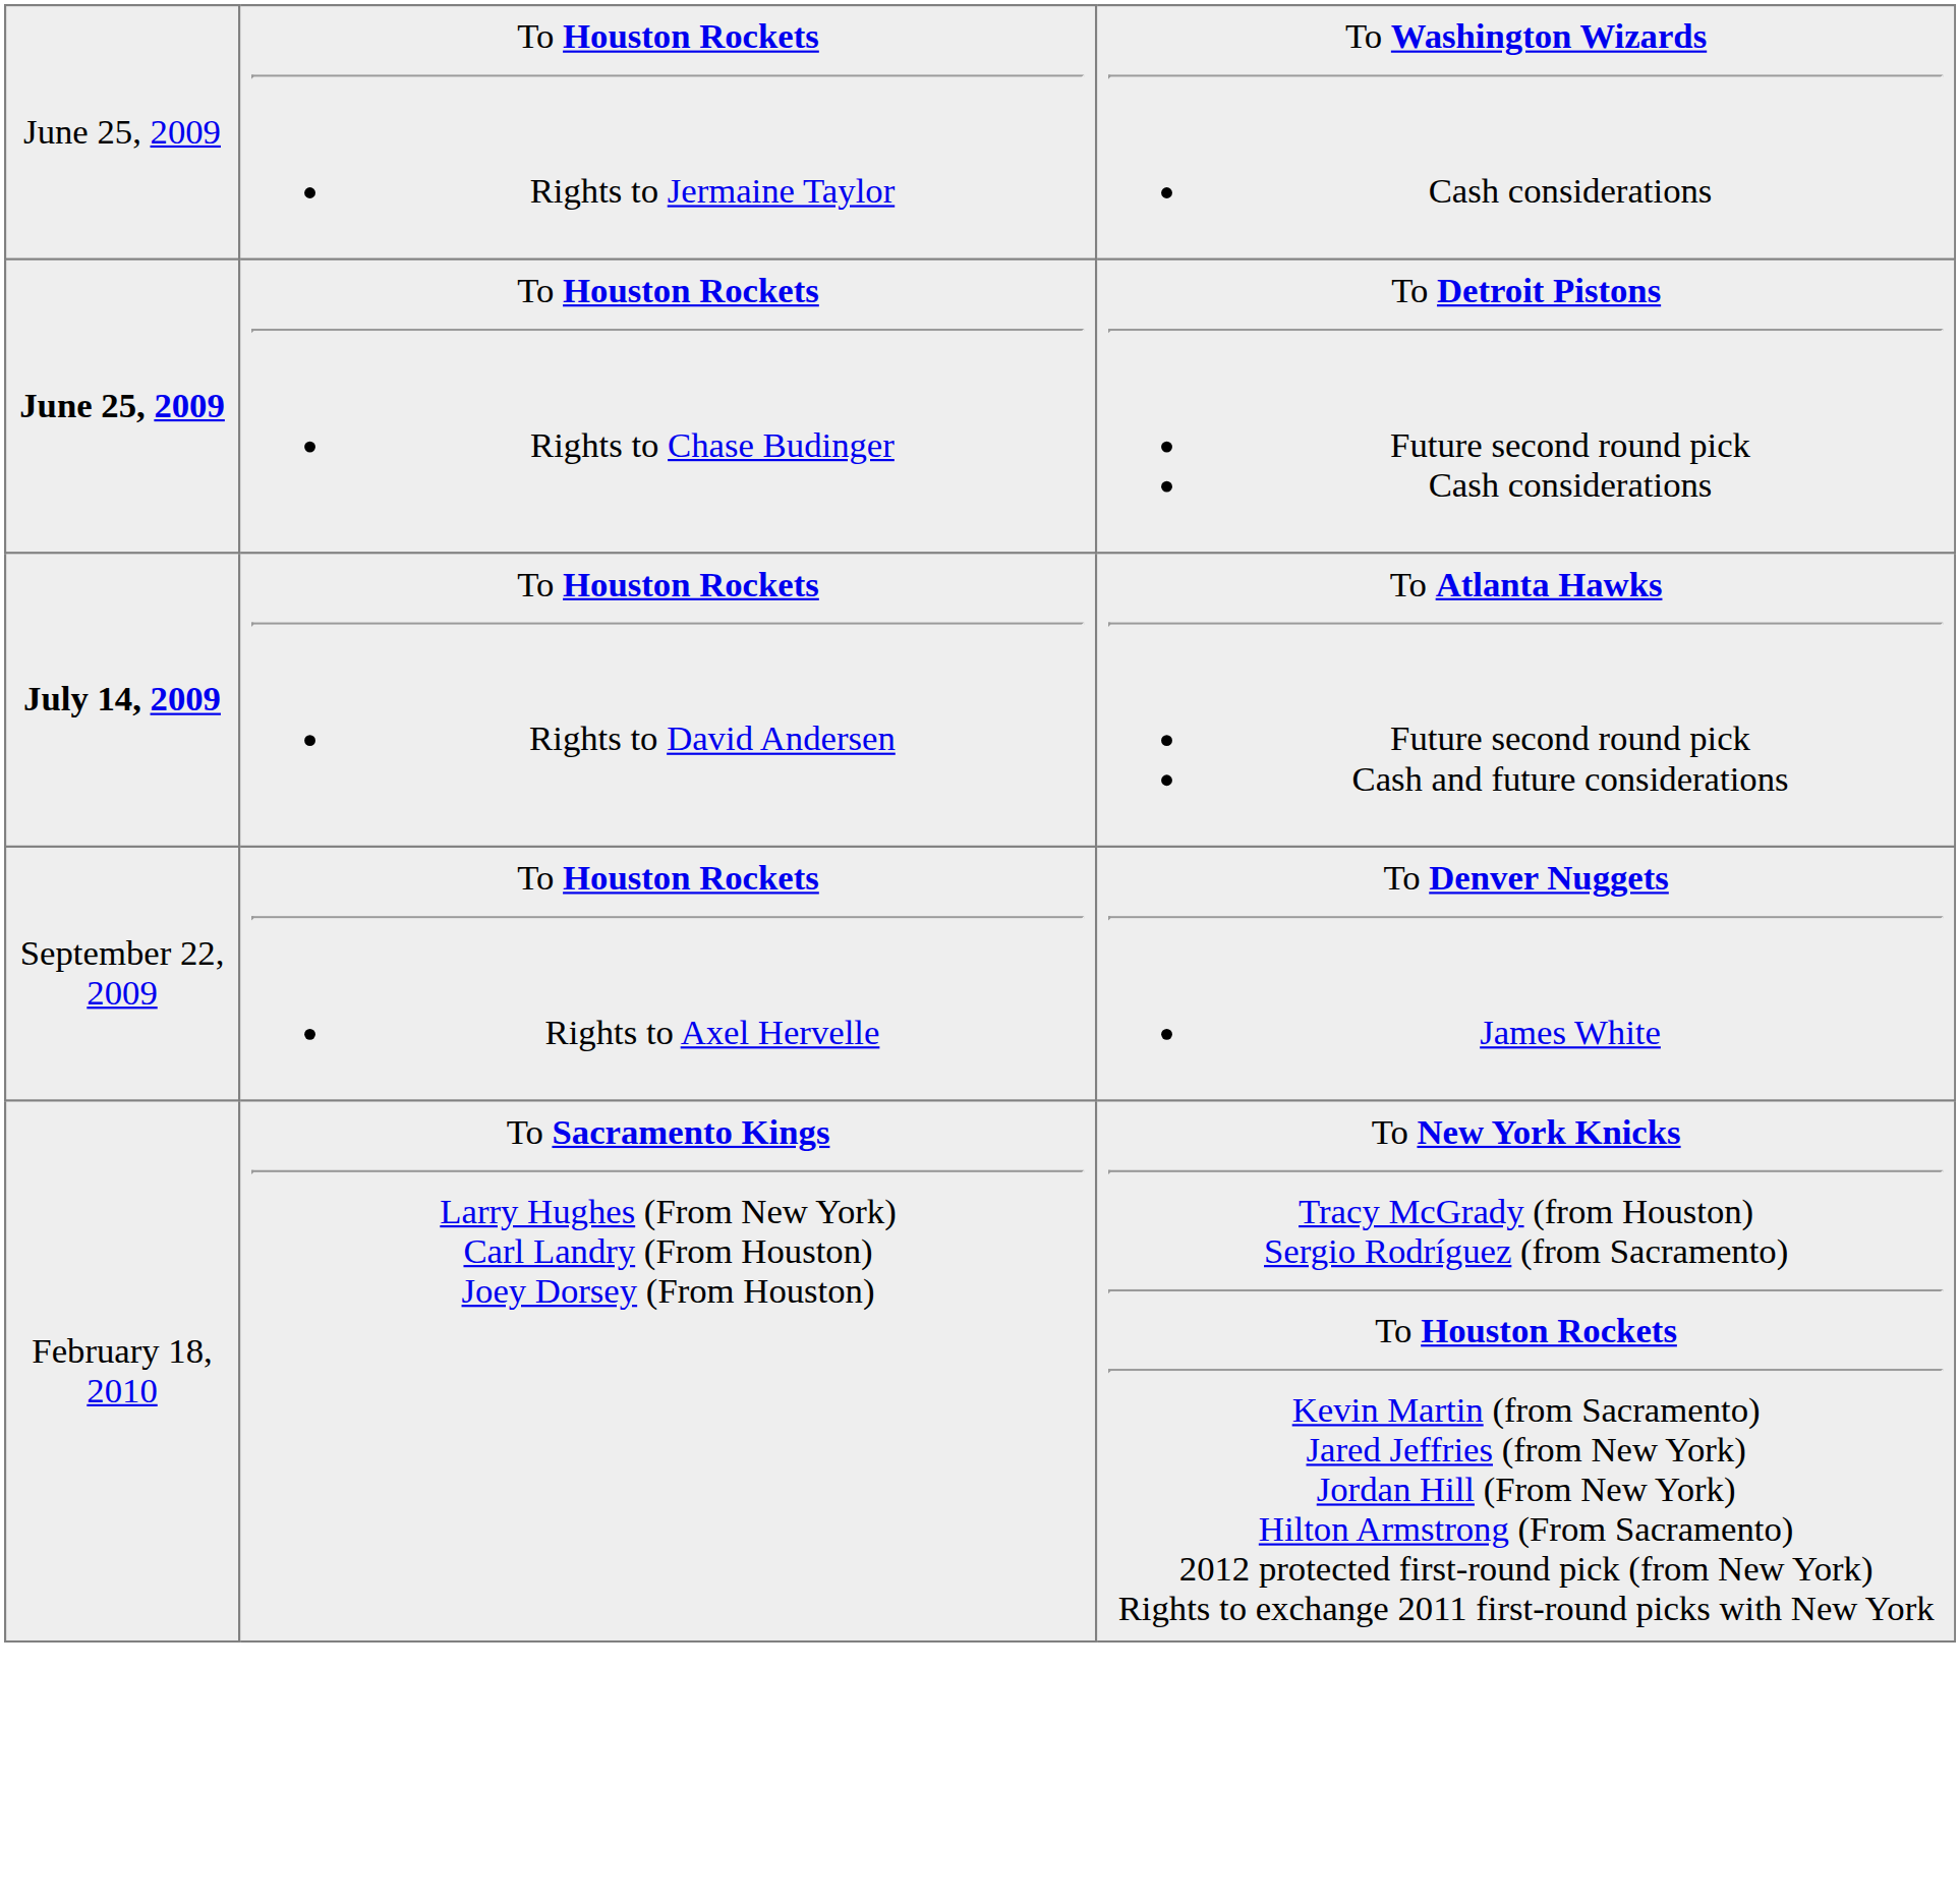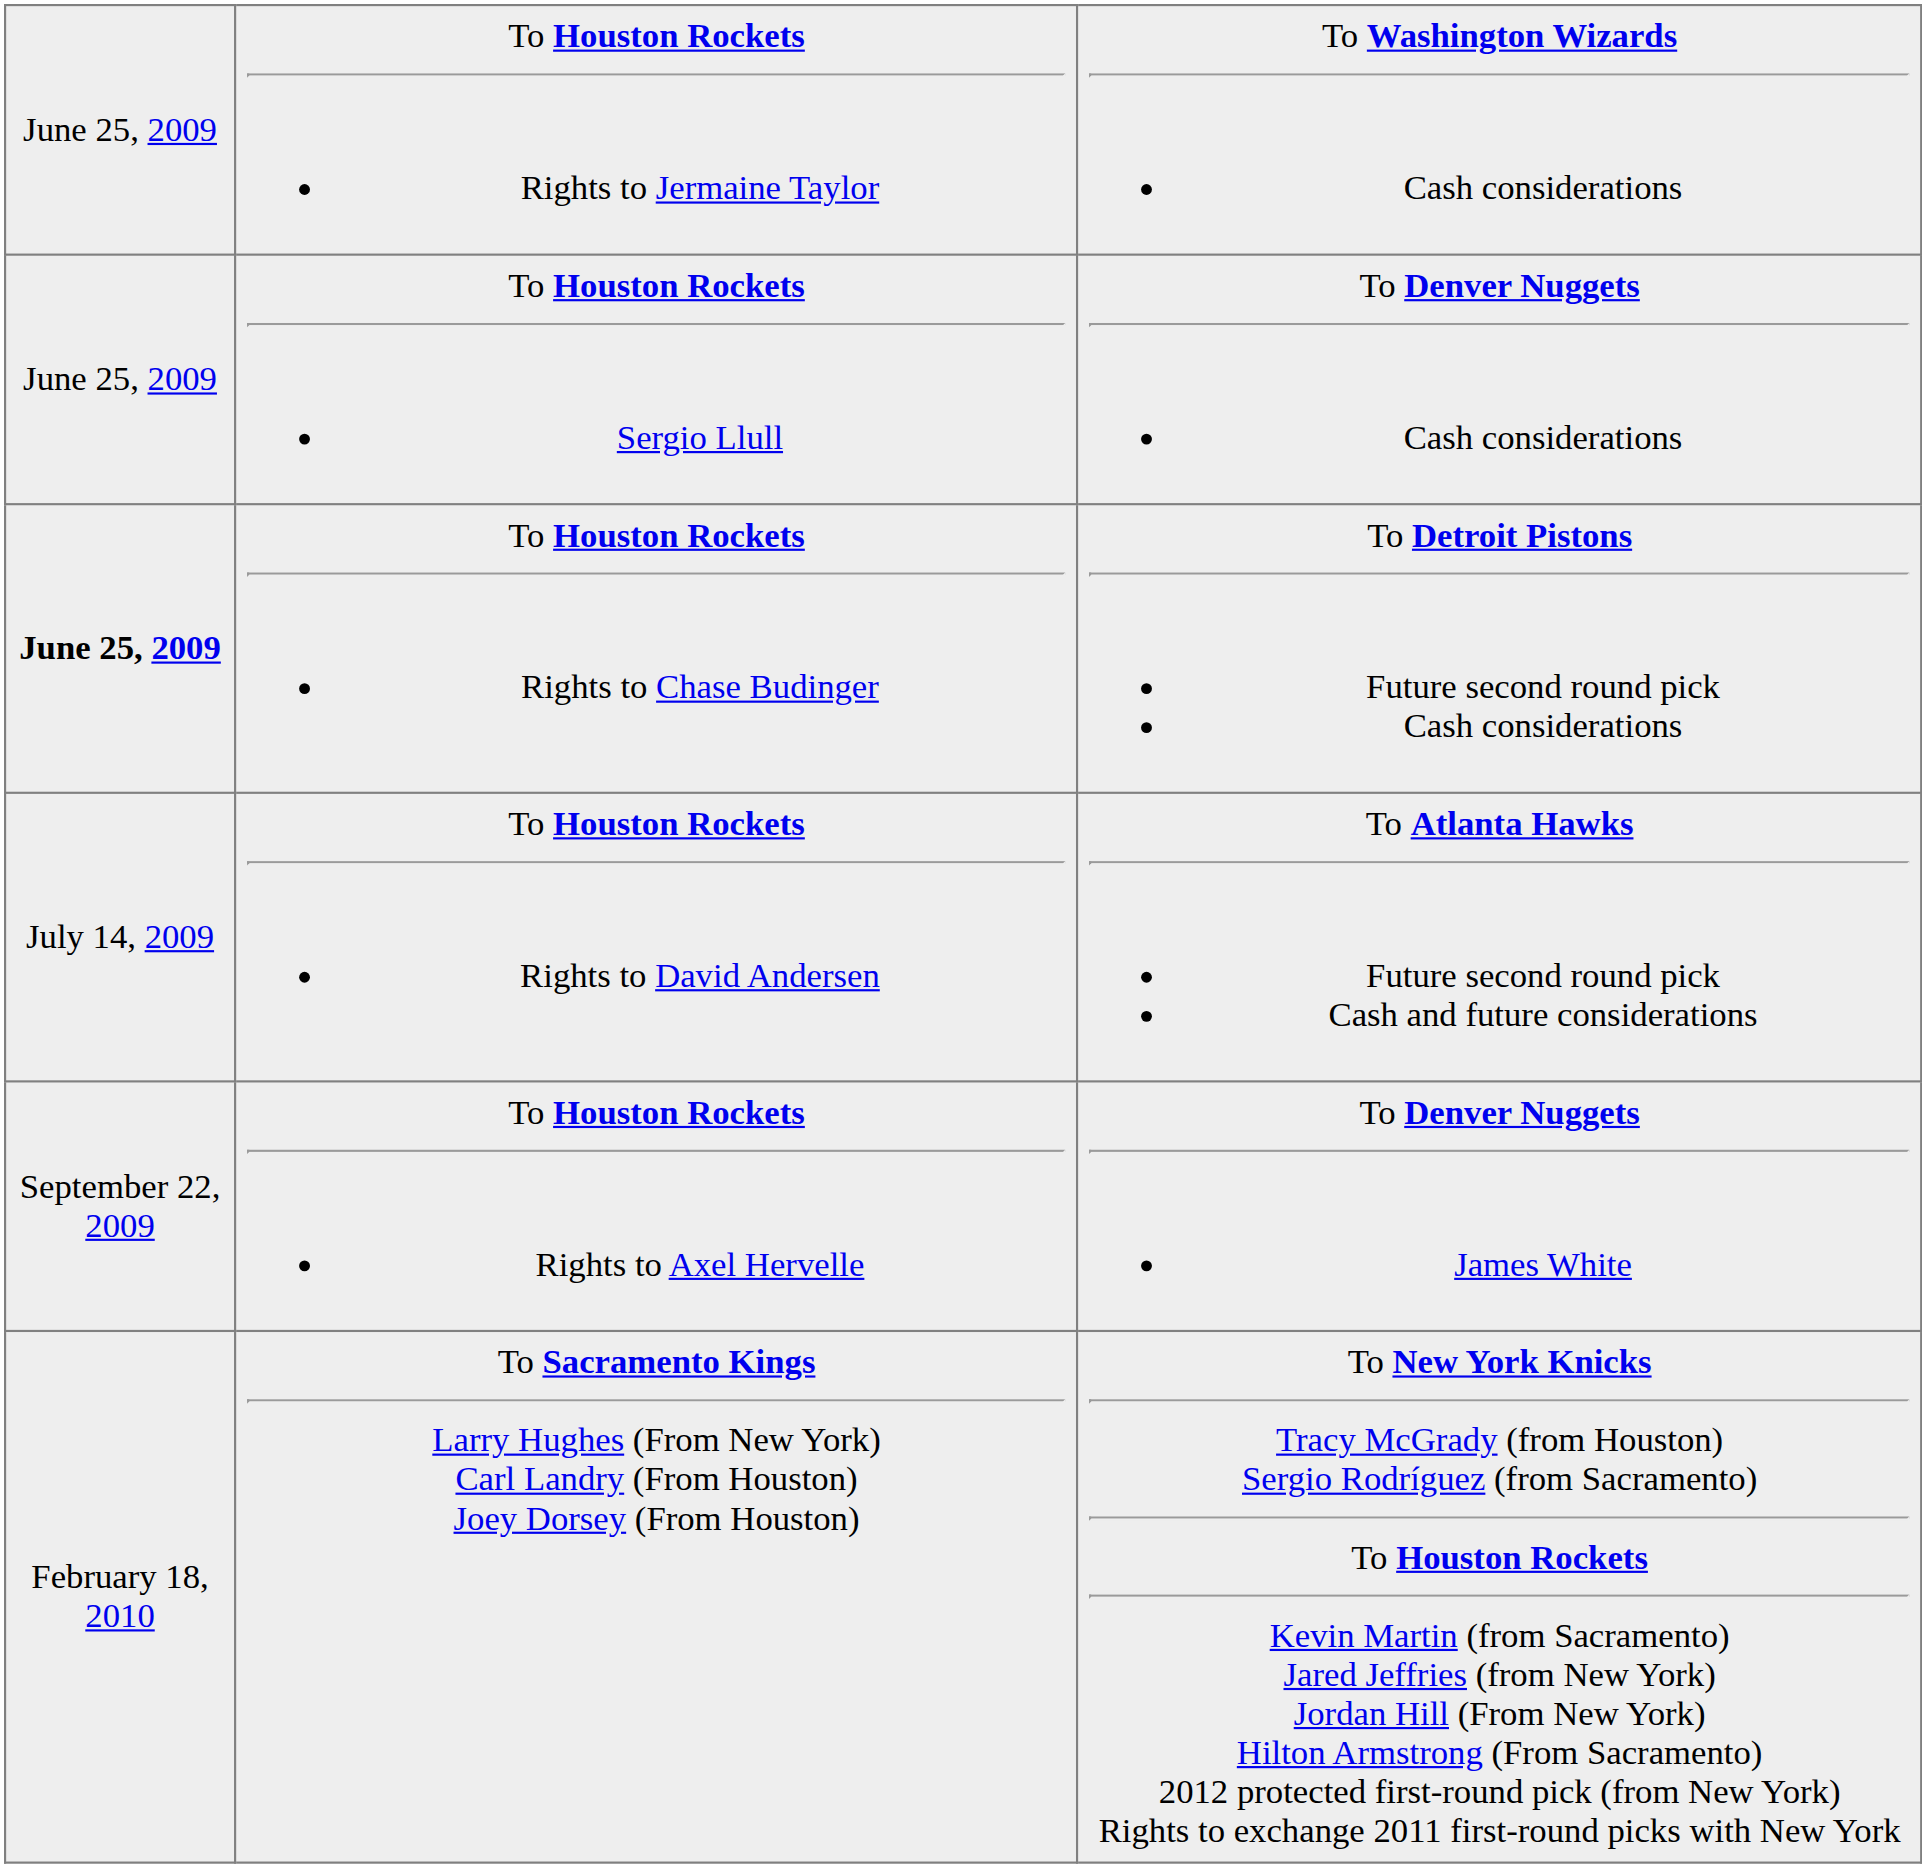 <table border="1" style="border-collapse:collapse; text-align:center; width:100%;"  cellpadding="5">
 <tr style="background:#eee;">
 <td style="width:12%">June 25, <a href='#'>2009</a><br></td>
 <td style="width:30%; vertical-align:top;">To <strong><a href='#'>Houston Rockets</a></strong><hr><br><ul><li>Rights to <a href='#'>Jermaine Taylor</a></li></ul></td>
 <td style="width:30%; vertical-align:top;">To <strong><a href='#'>Washington Wizards</a></strong><hr><br><ul><li>Cash considerations</li></ul></td>
 </tr>
 <tr style="background:#eee;">
+<td style="width:12%">June 25, <a href='#'>2009</a><br></td>
+<td style="width:30%; vertical-align:top;">To <strong><a href='#'>Houston Rockets</a></strong><hr><br><ul><li><a href='#'>Sergio Llull</a></li></ul></td>
+<td style="width:30%; vertical-align:top;">To <strong><a href='#'>Denver Nuggets</a></strong><hr><br><ul><li>Cash considerations</li></ul></td>
+</tr>
+<tr style="background:#eee;">
 <td style="width:12%"><strong>June 25, <a href='#'>2009</a><br></strong></td>
 <td style="width:30%; vertical-align:top;">To <strong><a href='#'>Houston Rockets</a></strong><hr><br><ul><li>Rights to <a href='#'>Chase Budinger</a></li></ul></td>
 <td style="width:30%; vertical-align:top;">To <strong><a href='#'>Detroit Pistons</a></strong><hr><br><ul><li>Future second round pick</li><li>Cash considerations</li></ul></td>
 </tr>
 <tr style="background:#eee;">
-<td style="width:12%"><strong>July 14, <a href='#'>2009</a><br></strong></td>
+<td style="width:12%">July 14, <a href='#'>2009</a><br></td>
 <td style="width:30%; vertical-align:top;">To <strong><a href='#'>Houston Rockets</a></strong><hr><br><ul><li>Rights to <a href='#'>David Andersen</a></li></ul></td>
 <td style="width:30%; vertical-align:top;">To <strong><a href='#'>Atlanta Hawks</a></strong><hr><br><ul><li>Future second round pick</li><li>Cash and future considerations</li></ul></td>
 </tr>
 <tr style="background:#eee;">
 <td style="width:12%">September 22, <a href='#'>2009</a><br></td>
 <td style="width:30%; vertical-align:top;">To <strong><a href='#'>Houston Rockets</a></strong><hr><br><ul><li>Rights to <a href='#'>Axel Hervelle</a></li></ul></td>
 <td style="width:30%; vertical-align:top;">To <strong><a href='#'>Denver Nuggets</a></strong><hr><br><ul><li><a href='#'>James White</a></li></ul></td>
 </tr>
 <tr style="background:#eee;">
 <td style="width:12%">February 18, <a href='#'>2010</a></td>
 <td style="width:44%" valign="top">To <strong><a href='#'>Sacramento Kings</a></strong><hr><a href='#'>Larry Hughes</a> (From New York)<br><a href='#'>Carl Landry</a> (From Houston)<br><a href='#'>Joey Dorsey</a> (From Houston)</td>
 <td style="width:44%" valign="top">To <strong><a href='#'>New York Knicks</a></strong><hr><a href='#'>Tracy McGrady</a> (from Houston)<br><a href='#'>Sergio Rodríguez</a> (from Sacramento)<hr>To <strong><a href='#'>Houston Rockets</a></strong><hr><a href='#'>Kevin Martin</a> (from Sacramento)<br><a href='#'>Jared Jeffries</a> (from New York)<br><a href='#'>Jordan Hill</a> (From New York)<br><a href='#'>Hilton Armstrong</a> (From Sacramento)<br>2012 protected first-round pick (from New York)<br>Rights to exchange 2011 first-round picks with New York</td>
 </tr>
 </table>
